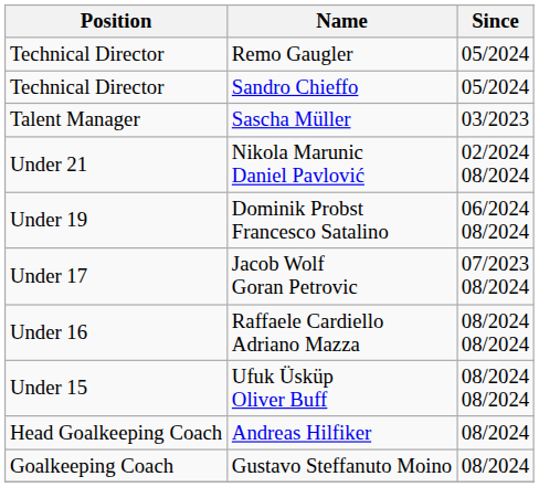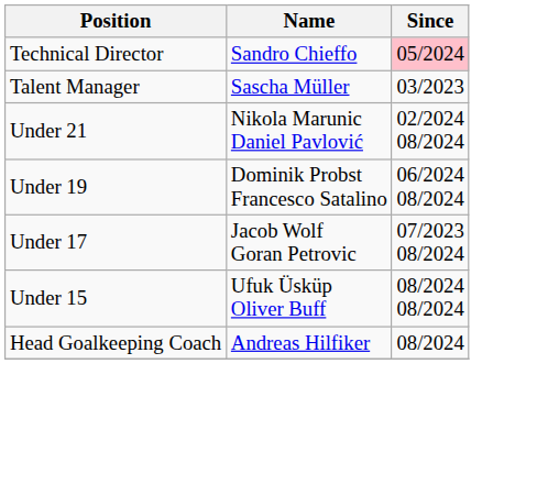 <table class= wikitable>
 <tr>
 <th>Position</th>
 <th>Name</th>
 <th>Since</th>
 </tr>
 <tr>
 <td>Technical Director</td>
-<td> Remo Gaugler</td>
-<td>05/2024</td>
-</tr>
-<tr>
-<td>Technical Director</td>
 <td> <a href='#'>Sandro Chieffo</a></td>
-<td>05/2024</td>
+<td style="background: pink;">05/2024</td>
 </tr>
 <tr>
 <td>Talent Manager</td>
 <td> <a href='#'>Sascha Müller</a></td>
 <td>03/2023</td>
 </tr>
 <tr>
 <td>Under 21</td>
 <td> Nikola Marunic<br> <a href='#'>Daniel Pavlović</a></td>
 <td>02/2024<br>08/2024</td>
 </tr>
 <tr>
 <td>Under 19</td>
 <td> Dominik Probst<br> Francesco Satalino</td>
 <td>06/2024<br>08/2024</td>
 </tr>
 <tr>
 <td>Under 17</td>
 <td> Jacob Wolf<br> Goran Petrovic</td>
 <td>07/2023<br>08/2024</td>
 </tr>
 <tr>
-<td>Under 16</td>
-<td> Raffaele Cardiello<br> Adriano Mazza</td>
-<td>08/2024<br>08/2024</td>
-</tr>
-<tr>
 <td>Under 15</td>
 <td> Ufuk Üsküp<br> <a href='#'>Oliver Buff</a></td>
 <td>08/2024<br>08/2024</td>
 </tr>
 <tr>
 <td>Head Goalkeeping Coach</td>
 <td> <a href='#'>Andreas Hilfiker</a></td>
 <td>08/2024</td>
 </tr>
 <tr>
-<td>Goalkeeping Coach</td>
-<td> Gustavo Steffanuto Moino</td>
-<td>08/2024</td>
-</tr>
-<tr>
 </tr>
 </table>
